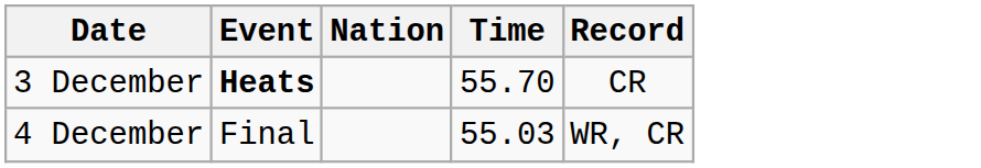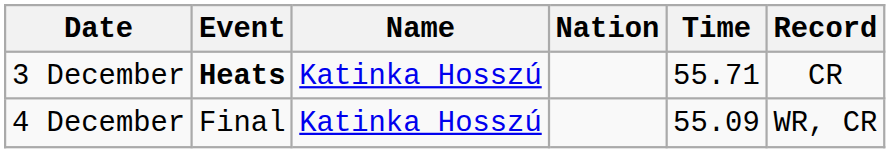 <table class=wikitable style=text-align:center>
 <tr>
 <th>Date</th>
 <th>Event</th>
+<th>Name</th>
 <th>Nation</th>
 <th>Time</th>
 <th>Record</th>
 </tr>
 <tr>
 <td>3 December</td>
 <td><strong>Heats</strong></td>
+<td align=left><a href='#'>Katinka Hosszú</a></td>
 <td align=left></td>
-<td>55.70</td>
+<td>55.71</td>
 <td>CR</td>
 </tr>
 <tr>
 <td>4 December</td>
 <td>Final</td>
+<td align=left><a href='#'>Katinka Hosszú</a></td>
 <td align=left></td>
-<td>55.03</td>
+<td>55.09</td>
 <td>WR, CR</td>
 </tr>
 </table>
